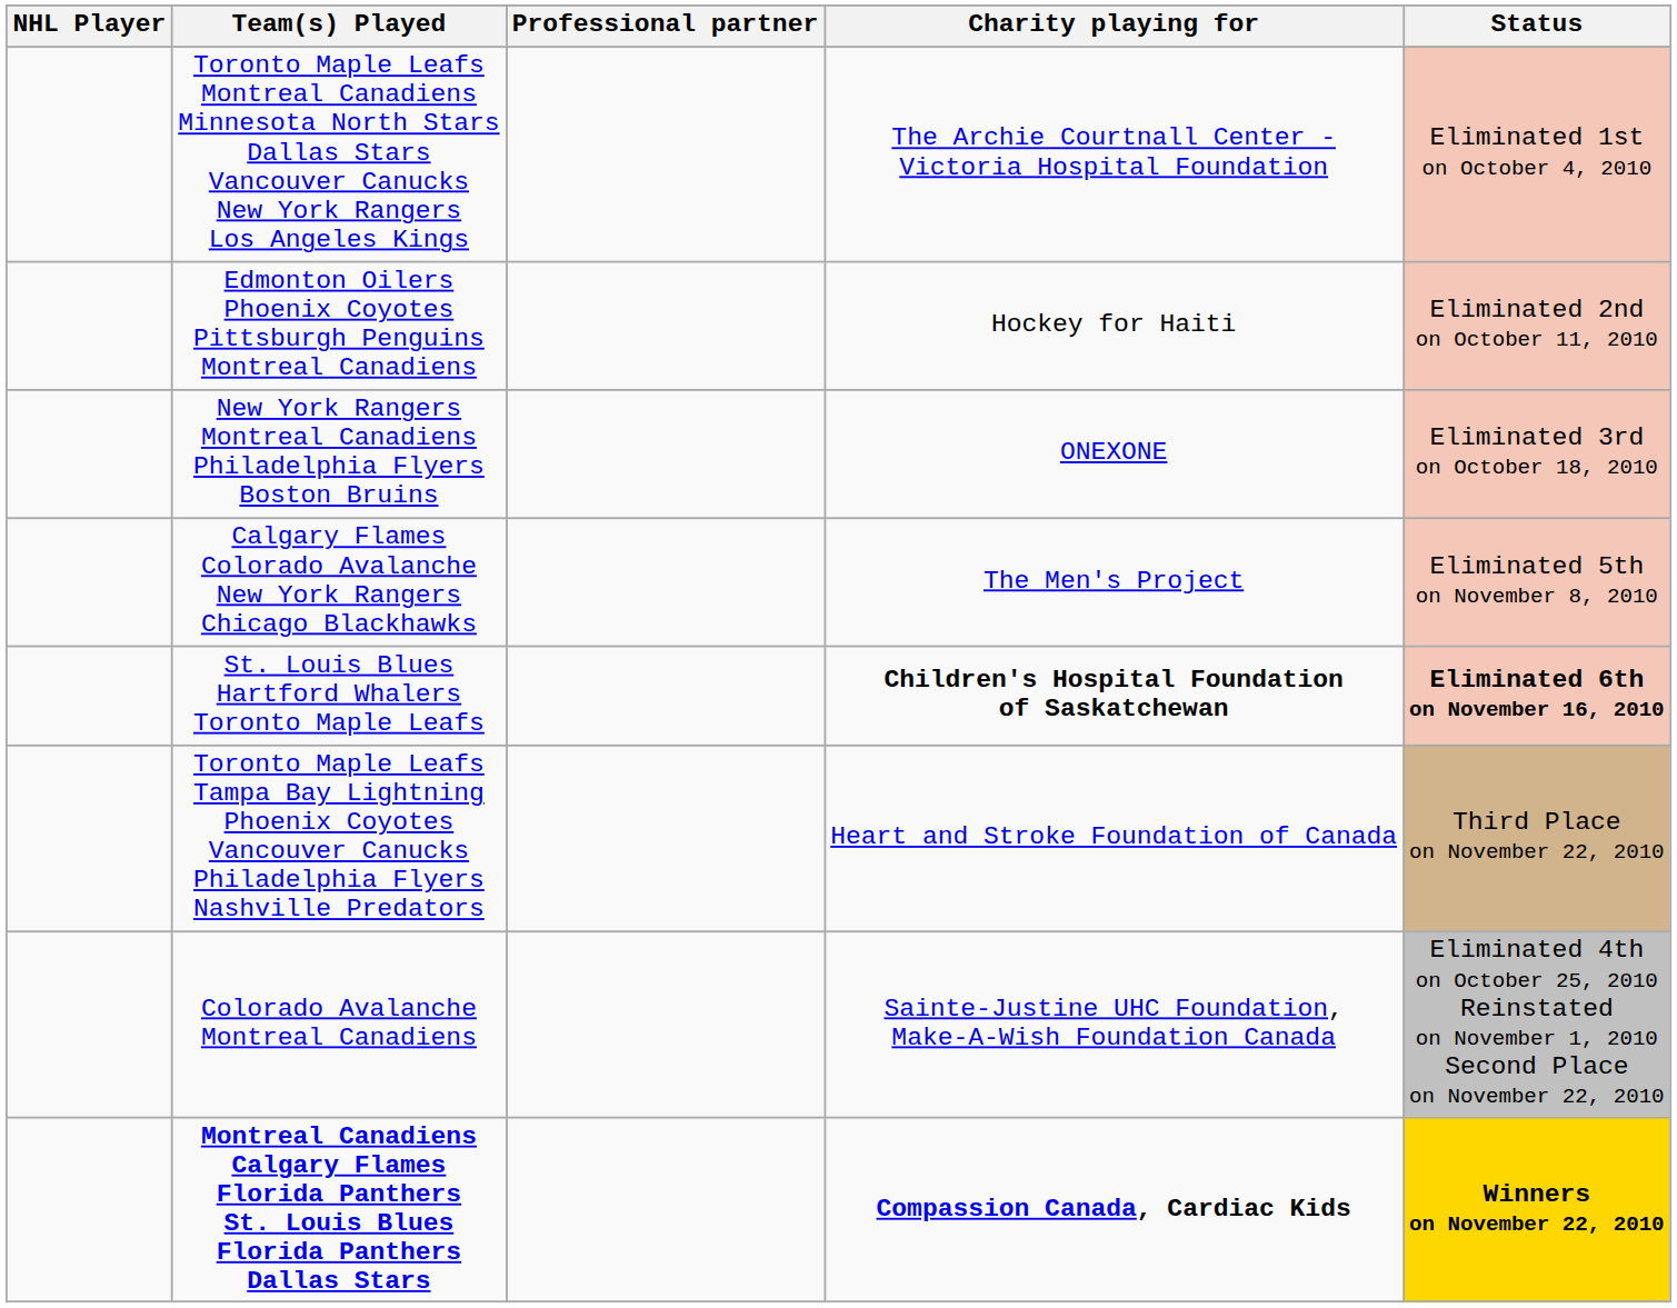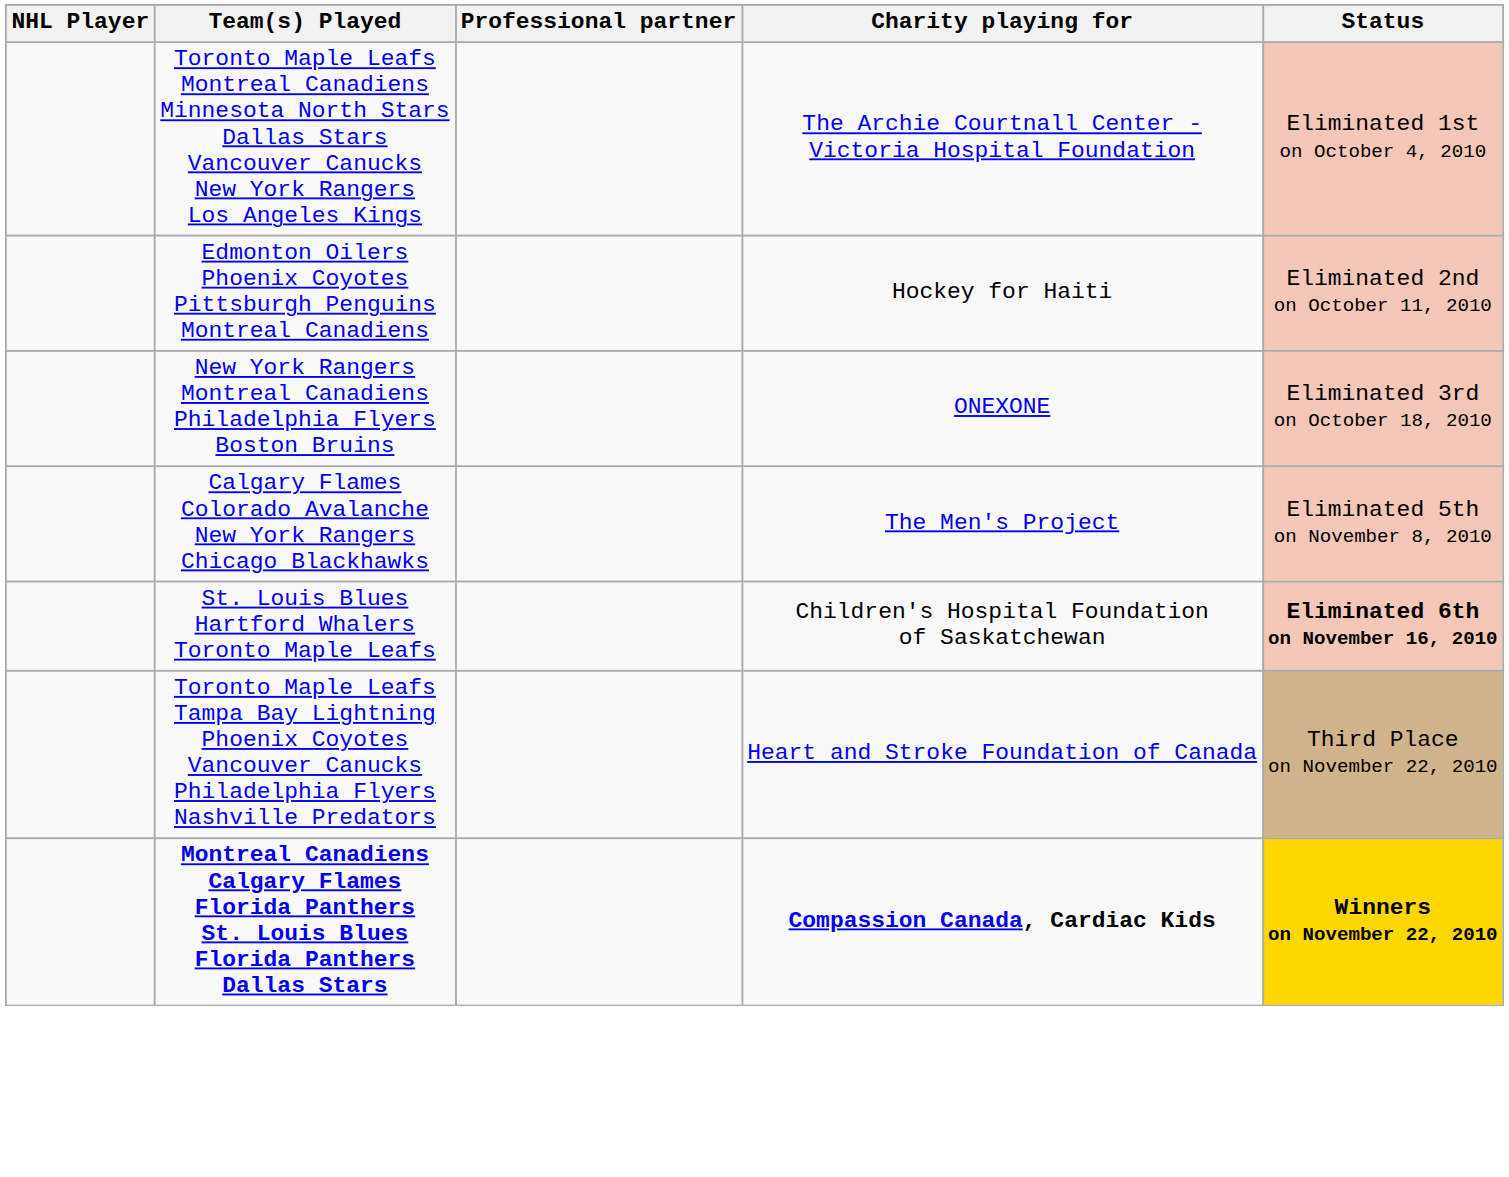 <table class="wikitable sortable" style="margin:auto; font-size:95%; text-align:center;">
 <tr>
 <th>NHL Player</th>
 <th>Team(s) Played</th>
 <th>Professional partner</th>
 <th>Charity playing for</th>
 <th>Status</th>
 </tr>
 <tr>
 <td></td>
 <td><a href='#'>Toronto Maple Leafs</a><br><a href='#'>Montreal Canadiens</a><br><a href='#'>Minnesota North Stars</a><br><a href='#'>Dallas Stars</a><br><a href='#'>Vancouver Canucks</a><br><a href='#'>New York Rangers</a><br><a href='#'>Los Angeles Kings</a></td>
 <td></td>
 <td><a href='#'>The Archie Courtnall Center -<br> Victoria Hospital Foundation</a></td>
 <td style="background:#f4c7b8;">Eliminated 1st<br><small>on October 4, 2010</small></td>
 </tr>
 <tr>
 <td></td>
 <td><a href='#'>Edmonton Oilers</a><br><a href='#'>Phoenix Coyotes</a><br><a href='#'>Pittsburgh Penguins</a><br><a href='#'>Montreal Canadiens</a></td>
 <td></td>
 <td>Hockey for Haiti</td>
 <td style="background:#f4c7b8;">Eliminated 2nd<br><small>on October 11, 2010</small></td>
 </tr>
 <tr>
 <td></td>
 <td><a href='#'>New York Rangers</a><br><a href='#'>Montreal Canadiens</a><br><a href='#'>Philadelphia Flyers</a><br><a href='#'>Boston Bruins</a></td>
 <td></td>
 <td><a href='#'>ONEXONE</a></td>
 <td style="background:#f4c7b8;">Eliminated 3rd<br><small>on October 18, 2010</small></td>
 </tr>
 <tr>
 <td></td>
 <td><a href='#'>Calgary Flames</a><br><a href='#'>Colorado Avalanche</a><br><a href='#'>New York Rangers</a><br><a href='#'>Chicago Blackhawks</a></td>
 <td></td>
 <td><a href='#'>The Men's Project</a></td>
 <td style="background:#f4c7b8;">Eliminated 5th<br><small>on November 8, 2010</small></td>
 </tr>
 <tr>
 <td></td>
 <td><a href='#'>St. Louis Blues</a><br><a href='#'>Hartford Whalers</a><br><a href='#'>Toronto Maple Leafs</a></td>
 <td></td>
-<td><strong>Children's Hospital Foundation <br>of Saskatchewan</strong></td>
+<td>Children's Hospital Foundation <br>of Saskatchewan</td>
 <td style="background:#f4c7b8;"><strong>Eliminated 6th<br><small>on November 16, 2010</small></strong></td>
 </tr>
 <tr>
 <td></td>
 <td><a href='#'>Toronto Maple Leafs</a><br><a href='#'>Tampa Bay Lightning</a><br><a href='#'>Phoenix Coyotes</a><br><a href='#'>Vancouver Canucks</a><br><a href='#'>Philadelphia Flyers</a><br><a href='#'>Nashville Predators</a></td>
 <td></td>
 <td><a href='#'>Heart and Stroke Foundation of Canada</a></td>
 <td bgcolor="tan">Third Place<br><small>on November 22, 2010</small></td>
 </tr>
 <tr>
-<td></td>
-<td><a href='#'>Colorado Avalanche</a><br><a href='#'>Montreal Canadiens</a></td>
-<td></td>
-<td><a href='#'>Sainte-Justine UHC Foundation</a>,<br><a href='#'>Make-A-Wish Foundation Canada</a></td>
-<td style="background:silver">Eliminated 4th<br><small>on October 25, 2010</small><br>Reinstated<br><small>on November 1, 2010</small><br>Second Place<br><small>on November 22, 2010</small></td>
-</tr>
-<tr>
 <td><strong></strong></td>
 <td><strong><a href='#'>Montreal Canadiens</a><br><a href='#'>Calgary Flames</a><br><a href='#'>Florida Panthers</a><br><a href='#'>St. Louis Blues</a><br><a href='#'>Florida Panthers</a><br><a href='#'>Dallas Stars</a></strong></td>
 <td><strong></strong></td>
 <td><strong><a href='#'>Compassion Canada</a>, Cardiac Kids</strong></td>
 <td bgcolor="gold"><strong>Winners<br><small>on November 22, 2010</small></strong></td>
 </tr>
 </table>
